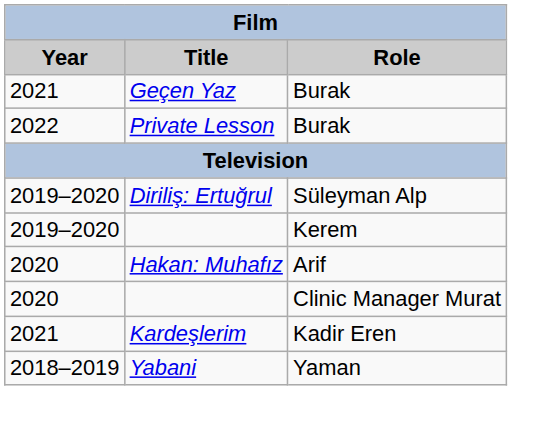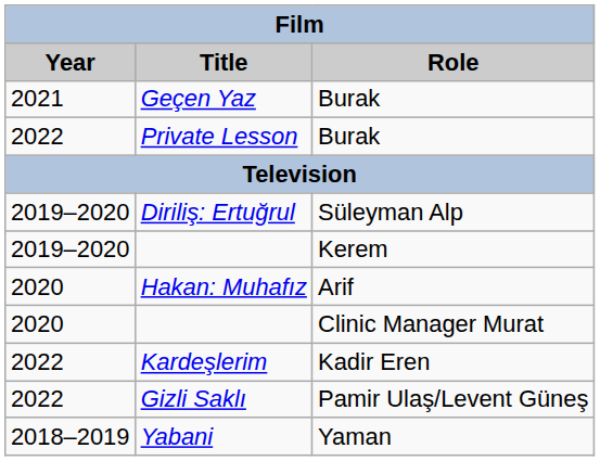 <table class="wikitable" style="font-size:90%">
 <tr>
 <th colspan="3" style="background:LightSteelBlue">Film</th>
 </tr>
 <tr>
 <th style="background:#CCCCCC">Year</th>
 <th style="background:#CCCCCC">Title</th>
 <th style="background:#CCCCCC">Role</th>
 </tr>
 <tr>
 <td>2021</td>
 <td><em><a href='#'>Geçen Yaz</a></em></td>
 <td>Burak</td>
 </tr>
 <tr>
 <td>2022</td>
 <td><em><a href='#'>Private Lesson</a></em></td>
 <td>Burak</td>
 </tr>
 <tr>
 <th colspan="3" style="background:LightSteelBlue">Television</th>
 </tr>
 <tr>
 <td>2019–2020</td>
 <td><em><a href='#'>Diriliş: Ertuğrul</a></em></td>
 <td>Süleyman Alp</td>
 </tr>
 <tr>
 <td>2019–2020</td>
 <td><em></em></td>
 <td>Kerem</td>
 </tr>
 <tr>
 <td>2020</td>
 <td><em><a href='#'>Hakan: Muhafız</a></em></td>
 <td>Arif</td>
 </tr>
 <tr>
 <td>2020</td>
 <td><em></em></td>
 <td>Clinic Manager Murat</td>
 </tr>
 <tr>
-<td>2021</td>
+<td>2022</td>
 <td><em><a href='#'>Kardeşlerim</a></em></td>
 <td>Kadir Eren</td>
+</tr>
+<tr>
+<td>2022</td>
+<td><em><a href='#'>Gizli Saklı</a></em></td>
+<td>Pamir Ulaş/Levent Güneş</td>
 </tr>
 <tr>
 <td>2018–2019</td>
 <td><em><a href='#'>Yabani</a></em></td>
 <td>Yaman</td>
 </tr>
 </table>
